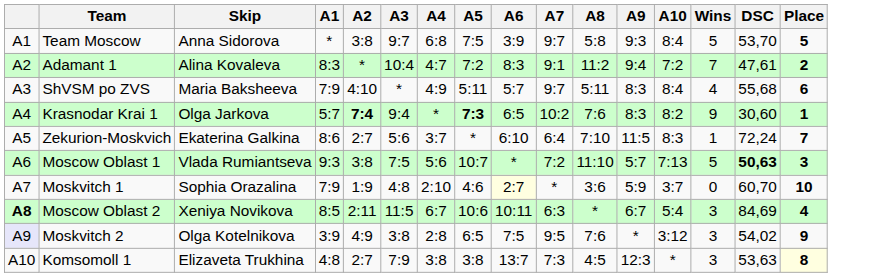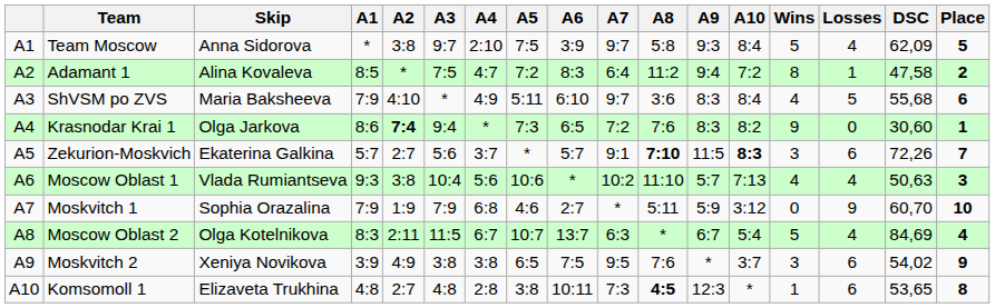 <table class=wikitable style="text-align: center;">
 <tr>
 <th width=20></th>
 <th>Team</th>
 <th>Skip</th>
 <th width=20>А1</th>
 <th width=20>А2</th>
 <th width=20>А3</th>
 <th width=20>А4</th>
 <th width=20>А5</th>
 <th width=20>А6</th>
 <th width=20>А7</th>
 <th width=20>А8</th>
 <th width=20>А9</th>
 <th width=20>А10</th>
 <th width=20>Wins</th>
+<th width=20>Losses</th>
 <th width=30>DSC</th>
 <th width=20>Place</th>
 </tr>
 <tr>
 <td>А1</td>
 <td align="left">Team Moscow</td>
 <td align="left">Anna Sidorova</td>
 <td>*</td>
 <td>3:8</td>
 <td>9:7</td>
-<td>6:8</td>
+<td>2:10</td>
 <td>7:5</td>
 <td>3:9</td>
 <td>9:7</td>
 <td>5:8</td>
 <td>9:3</td>
 <td>8:4</td>
 <td>5</td>
-<td>53,70</td>
+<td>4</td>
+<td>62,09</td>
 <td><strong>5</strong></td>
 </tr>
 <tr bgcolor=#cfc>
 <td>А2</td>
 <td align="left">Adamant 1</td>
 <td align="left">Alina Kovaleva</td>
-<td>8:3</td>
+<td>8:5</td>
 <td>*</td>
-<td>10:4</td>
+<td>7:5</td>
 <td>4:7</td>
 <td>7:2</td>
 <td>8:3</td>
-<td>9:1</td>
+<td>6:4</td>
 <td>11:2</td>
 <td>9:4</td>
 <td>7:2</td>
-<td>7</td>
-<td>47,61</td>
+<td>8</td>
+<td>1</td>
+<td>47,58</td>
 <td><strong>2</strong></td>
 </tr>
 <tr>
 <td>А3</td>
 <td align="left">ShVSM po ZVS</td>
 <td align="left">Maria Baksheeva</td>
 <td>7:9</td>
 <td>4:10</td>
 <td>*</td>
 <td>4:9</td>
 <td>5:11</td>
-<td>5:7</td>
+<td>6:10</td>
 <td>9:7</td>
-<td>5:11</td>
+<td>3:6</td>
 <td>8:3</td>
 <td>8:4</td>
 <td>4</td>
+<td>5</td>
 <td>55,68</td>
 <td><strong>6</strong></td>
 </tr>
 <tr bgcolor=#cfc>
 <td>А4</td>
 <td align="left">Krasnodar Krai 1</td>
 <td align="left">Olga Jarkova</td>
-<td>5:7</td>
+<td>8:6</td>
 <td><strong>7:4</strong></td>
 <td>9:4</td>
 <td>*</td>
-<td><strong>7:3</strong></td>
+<td>7:3</td>
 <td>6:5</td>
-<td>10:2</td>
+<td>7:2</td>
 <td>7:6</td>
 <td>8:3</td>
 <td>8:2</td>
 <td>9</td>
+<td>0</td>
 <td>30,60</td>
 <td><strong>1</strong></td>
 </tr>
 <tr>
 <td>А5</td>
 <td align="left">Zekurion-Moskvich</td>
 <td align="left">Ekaterina Galkina</td>
-<td>8:6</td>
+<td>5:7</td>
 <td>2:7</td>
 <td>5:6</td>
 <td>3:7</td>
 <td>*</td>
-<td>6:10</td>
-<td>6:4</td>
-<td>7:10</td>
+<td>5:7</td>
+<td>9:1</td>
+<td><strong>7:10</strong></td>
 <td>11:5</td>
-<td>8:3</td>
-<td>1</td>
-<td>72,24</td>
+<td><strong>8:3</strong></td>
+<td>3</td>
+<td>6</td>
+<td>72,26</td>
 <td><strong>7</strong></td>
 </tr>
 <tr bgcolor=#cfc>
 <td>А6</td>
 <td align="left">Moscow Oblast 1</td>
 <td align="left">Vlada Rumiantseva</td>
 <td>9:3</td>
 <td>3:8</td>
-<td>7:5</td>
+<td>10:4</td>
 <td>5:6</td>
-<td>10:7</td>
+<td>10:6</td>
 <td>*</td>
-<td>7:2</td>
+<td>10:2</td>
 <td>11:10</td>
 <td>5:7</td>
 <td>7:13</td>
-<td>5</td>
-<td><strong>50,63</strong></td>
+<td>4</td>
+<td>4</td>
+<td>50,63</td>
 <td><strong>3</strong></td>
 </tr>
 <tr>
 <td>А7</td>
 <td align="left">Moskvitch 1</td>
 <td align="left">Sophia Orazalina</td>
 <td>7:9</td>
 <td>1:9</td>
-<td>4:8</td>
-<td>2:10</td>
+<td>7:9</td>
+<td>6:8</td>
 <td>4:6</td>
-<td style="background: lightyellow;">2:7</td>
+<td>2:7</td>
 <td>*</td>
-<td>3:6</td>
+<td>5:11</td>
 <td>5:9</td>
-<td>3:7</td>
+<td>3:12</td>
 <td>0</td>
+<td>9</td>
 <td>60,70</td>
 <td><strong>10</strong></td>
 </tr>
 <tr bgcolor=#cfc>
-<td><strong>А8</strong></td>
+<td>А8</td>
 <td align="left">Moscow Oblast 2</td>
-<td align="left">Xeniya Novikova</td>
-<td>8:5</td>
+<td align="left">Olga Kotelnikova</td>
+<td>8:3</td>
 <td>2:11</td>
 <td>11:5</td>
 <td>6:7</td>
-<td>10:6</td>
-<td>10:11</td>
+<td>10:7</td>
+<td>13:7</td>
 <td>6:3</td>
 <td>*</td>
 <td>6:7</td>
 <td>5:4</td>
-<td>3</td>
+<td>5</td>
+<td>4</td>
 <td>84,69</td>
 <td><strong>4</strong></td>
 </tr>
 <tr>
-<td style="background: lavender;">А9</td>
+<td>А9</td>
 <td align="left">Moskvitch 2</td>
-<td align="left">Olga Kotelnikova</td>
+<td align="left">Xeniya Novikova</td>
 <td>3:9</td>
 <td>4:9</td>
 <td>3:8</td>
-<td>2:8</td>
+<td>3:8</td>
 <td>6:5</td>
 <td>7:5</td>
 <td>9:5</td>
 <td>7:6</td>
 <td>*</td>
-<td>3:12</td>
+<td>3:7</td>
 <td>3</td>
+<td>6</td>
 <td>54,02</td>
 <td><strong>9</strong></td>
 </tr>
 <tr>
 <td>А10</td>
 <td align="left">Komsomoll 1</td>
 <td align="left">Elizaveta Trukhina</td>
 <td>4:8</td>
 <td>2:7</td>
-<td>7:9</td>
+<td>4:8</td>
+<td>2:8</td>
 <td>3:8</td>
-<td>3:8</td>
-<td>13:7</td>
+<td>10:11</td>
 <td>7:3</td>
-<td>4:5</td>
+<td><strong>4:5</strong></td>
 <td>12:3</td>
 <td>*</td>
-<td>3</td>
-<td>53,63</td>
-<td style="background: lightyellow;"><strong>8</strong></td>
+<td>1</td>
+<td>6</td>
+<td>53,65</td>
+<td><strong>8</strong></td>
 </tr>
 </table>
